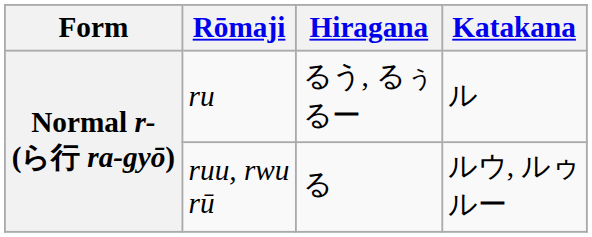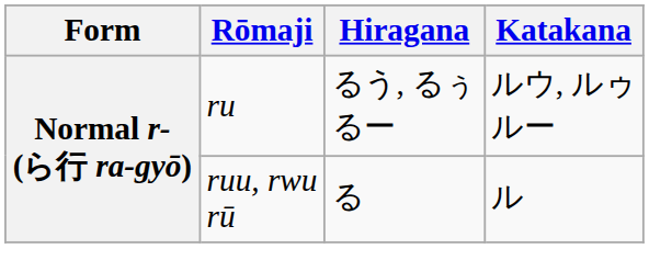 <table class="wikitable">
 <tr>
 <th>Form</th>
 <th><a href='#'>Rōmaji</a></th>
 <th><a href='#'>Hiragana</a></th>
 <th><a href='#'>Katakana</a></th>
 </tr>
 <tr>
 <th rowspan="2">Normal <em>r-</em><br>(ら行 <em>ra-gyō</em>)</th>
 <td><em>ru</em></td>
 <td>るう, るぅ<br>るー</td>
-<td>ル</td>
+<td>ルウ, ルゥ<br>ルー</td>
 </tr>
 <tr>
 <td><em>ruu, rwu</em><br><em>rū</em></td>
 <td>る</td>
-<td>ルウ, ルゥ<br>ルー</td>
+<td>ル</td>
 </tr>
 </table>
